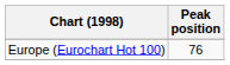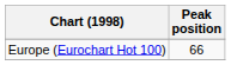 <table class="wikitable sortable">
 <tr>
 <th>Chart (1998)</th>
 <th>Peak<br>position</th>
 </tr>
 <tr>
 </tr>
 <tr>
 </tr>
 <tr>
 <td>Europe (<a href='#'>Eurochart Hot 100</a>)</td>
-<td align="center">76</td>
+<td align="center">66</td>
 </tr>
 <tr>
 </tr>
 <tr>
 </tr>
 <tr>
 </tr>
 <tr>
 </tr>
 <tr>
 </tr>
 <tr>
 </tr>
 <tr>
 </tr>
 </table>
